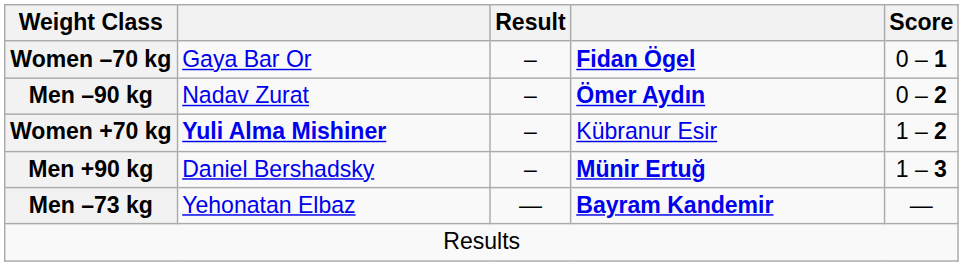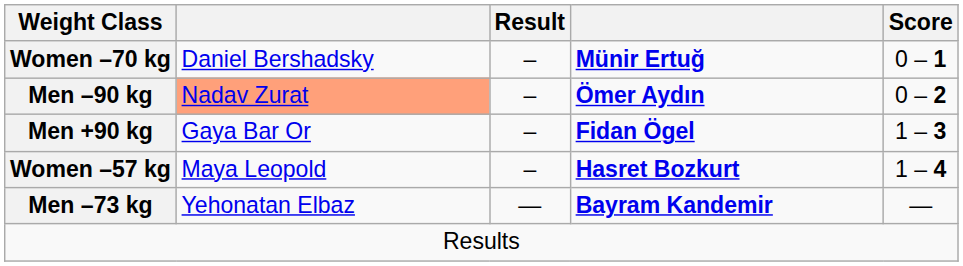 <table class="wikitable">
 <tr>
 <th>Weight Class</th>
 <th style="width:210px;"></th>
 <th>Result</th>
 <th style="width:210px;"></th>
 <th>Score</th>
 </tr>
 <tr>
 <th>Women –70 kg</th>
-<td><a href='#'>Gaya Bar Or</a></td>
+<td><a href='#'>Daniel Bershadsky</a></td>
 <td align=center> – <strong></strong></td>
-<td><strong><a href='#'>Fidan Ögel</a></strong></td>
+<td><strong><a href='#'>Münir Ertuğ</a></strong></td>
 <td align=center>0 – <strong>1</strong></td>
 </tr>
 <tr>
 <th>Men –90 kg</th>
-<td><a href='#'>Nadav Zurat</a></td>
+<td style="background: lightsalmon;"><a href='#'>Nadav Zurat</a></td>
 <td align=center> – <strong></strong></td>
 <td><strong><a href='#'>Ömer Aydın</a></strong></td>
 <td align=center>0 – <strong>2</strong></td>
 </tr>
 <tr>
-<th>Women +70 kg</th>
-<td><strong><a href='#'>Yuli Alma Mishiner</a></strong></td>
-<td align=center><strong></strong> – </td>
-<td><a href='#'>Kübranur Esir</a></td>
-<td align=center>1 – <strong>2</strong></td>
+<th>Men +90 kg</th>
+<td><a href='#'>Gaya Bar Or</a></td>
+<td align=center> – <strong></strong></td>
+<td><strong><a href='#'>Fidan Ögel</a></strong></td>
+<td align=center>1 – <strong>3</strong></td>
 </tr>
 <tr>
-<th>Men +90 kg</th>
-<td><a href='#'>Daniel Bershadsky</a></td>
+<th>Women –57 kg</th>
+<td><a href='#'>Maya Leopold</a></td>
 <td align=center> – <strong></strong></td>
-<td><strong><a href='#'>Münir Ertuğ</a></strong></td>
-<td align=center>1 – <strong>3</strong></td>
+<td><strong><a href='#'>Hasret Bozkurt</a></strong></td>
+<td align=center>1 – <strong>4</strong></td>
 </tr>
 <tr>
 <th>Men –73 kg</th>
 <td><a href='#'>Yehonatan Elbaz</a></td>
 <td align=center>—</td>
 <td><strong><a href='#'>Bayram Kandemir</a></strong></td>
 <td align=center>—</td>
 </tr>
 <tr>
 <td align=center colspan=5>Results</td>
 </tr>
 </table>
